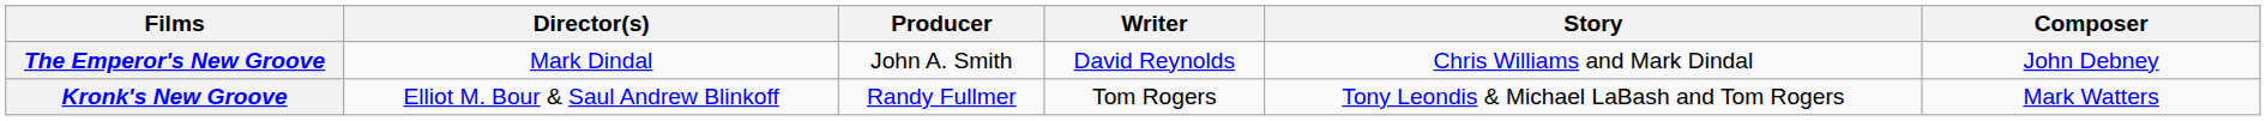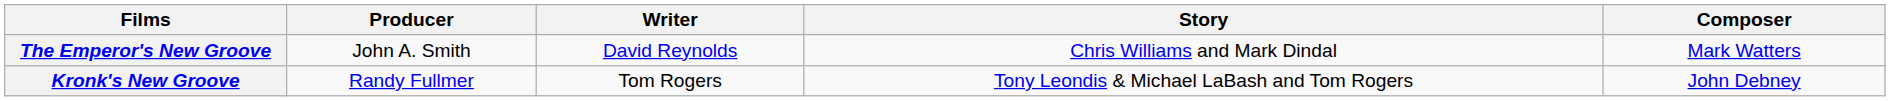 <table class="wikitable" style="text-align:center" width=99%>
 <tr>
 <th rowspan="1" width="15%">Films</th>
-<th colspan="1" align="center">Director(s)</th>
 <th colspan="1" align="center">Producer</th>
 <th colspan="1" align="center">Writer</th>
 <th colspan="1" align="center">Story</th>
 <th rowspan="1" width="15%">Composer</th>
 </tr>
 <tr>
 <th><em><a href='#'>The Emperor's New Groove</a></em></th>
-<td colspan="1"><a href='#'>Mark Dindal</a></td>
 <td colspan="1">John A. Smith</td>
 <td colspan="1"><a href='#'>David Reynolds</a></td>
 <td colspan="1"><a href='#'>Chris Williams</a> and Mark Dindal</td>
-<td colspan="1"><a href='#'>John Debney</a></td>
+<td colspan="1"><a href='#'>Mark Watters</a></td>
 </tr>
 <tr>
 <th><em><a href='#'>Kronk's New Groove</a></em></th>
-<td colspan="1"><a href='#'>Elliot M. Bour</a> & <a href='#'>Saul Andrew Blinkoff</a></td>
 <td colspan="1"><a href='#'>Randy Fullmer</a></td>
 <td colspan="1">Tom Rogers</td>
 <td colspan="1"><a href='#'>Tony Leondis</a> & Michael LaBash and Tom Rogers</td>
-<td colspan="1"><a href='#'>Mark Watters</a></td>
+<td colspan="1"><a href='#'>John Debney</a></td>
 </tr>
 </table>
